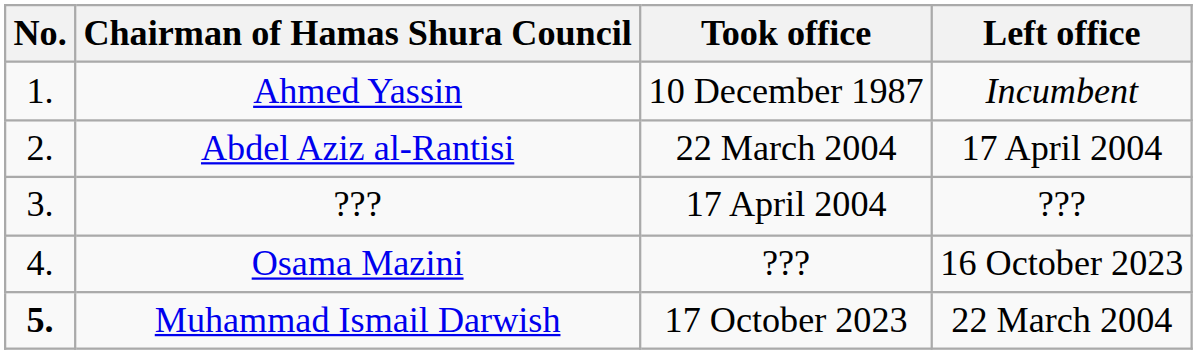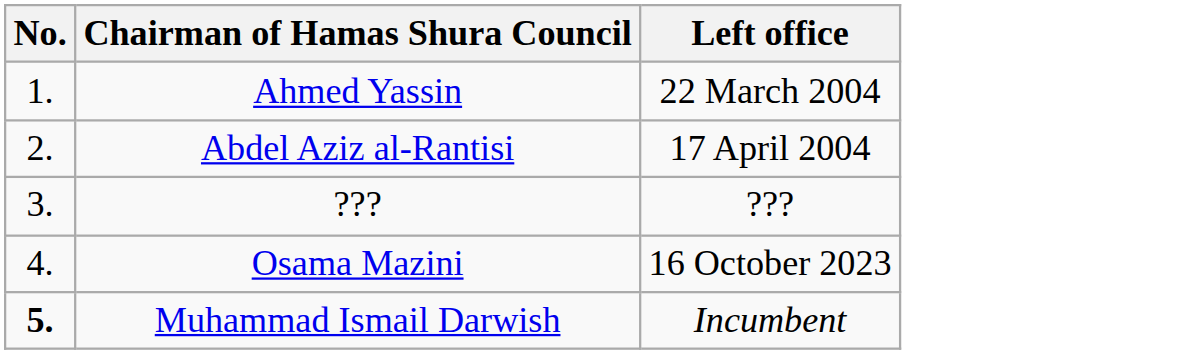 <table class="wikitable" style="text-align:center">
 <tr>
 <th>No.</th>
 <th>Chairman of Hamas Shura Council</th>
-<th>Took office</th>
 <th>Left office</th>
 </tr>
 <tr>
 <td>1.</td>
 <td><a href='#'>Ahmed Yassin</a></td>
-<td>10 December 1987</td>
-<td><em>Incumbent</em></td>
+<td>22 March 2004</td>
 </tr>
 <tr>
 <td>2.</td>
 <td><a href='#'>Abdel Aziz al-Rantisi</a></td>
-<td>22 March 2004</td>
 <td>17 April 2004</td>
 </tr>
 <tr>
 <td>3.</td>
 <td>???</td>
-<td>17 April 2004</td>
 <td>???</td>
 </tr>
 <tr>
 <td>4.</td>
 <td><a href='#'>Osama Mazini</a></td>
-<td>???</td>
 <td>16 October 2023</td>
 </tr>
 <tr>
 <td><strong>5.</strong></td>
 <td><a href='#'>Muhammad Ismail Darwish</a></td>
-<td>17 October 2023</td>
-<td>22 March 2004</td>
+<td><em>Incumbent</em></td>
 </tr>
 </table>
